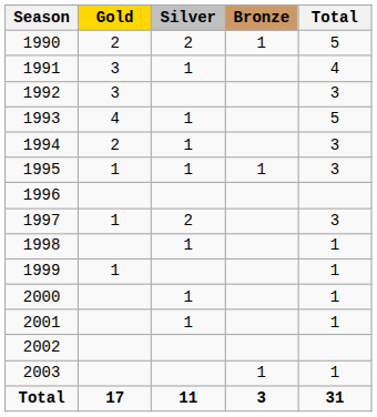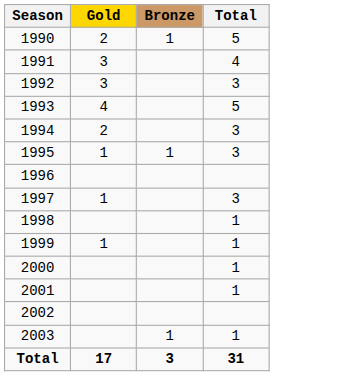 <table class="wikitable" style="text-align:center;">
 <tr>
 <th width = "55">Season</th>
 <th width = "55" style="background: gold;">Gold</th>
-<th width = "55" style="background: silver;">Silver</th>
 <th width = "55" style="background: #cc9966;">Bronze</th>
 <th width = "55">Total</th>
 </tr>
 <tr>
 <td>1990</td>
-<td>2</td>
 <td>2</td>
 <td>1</td>
 <td>5</td>
 </tr>
 <tr>
 <td>1991</td>
 <td>3</td>
-<td>1</td>
 <td></td>
 <td>4</td>
 </tr>
 <tr>
 <td>1992</td>
 <td>3</td>
 <td></td>
-<td></td>
 <td>3</td>
 </tr>
 <tr>
 <td>1993</td>
 <td>4</td>
-<td>1</td>
 <td></td>
 <td>5</td>
 </tr>
 <tr>
 <td>1994</td>
 <td>2</td>
-<td>1</td>
 <td></td>
 <td>3</td>
 </tr>
 <tr>
 <td>1995</td>
-<td>1</td>
 <td>1</td>
 <td>1</td>
 <td>3</td>
 </tr>
 <tr>
 <td>1996</td>
 <td></td>
 <td></td>
 <td></td>
-<td></td>
 </tr>
 <tr>
 <td>1997</td>
 <td>1</td>
-<td>2</td>
 <td></td>
 <td>3</td>
 </tr>
 <tr>
 <td>1998</td>
 <td></td>
-<td>1</td>
 <td></td>
 <td>1</td>
 </tr>
 <tr>
 <td>1999</td>
 <td>1</td>
 <td></td>
-<td></td>
 <td>1</td>
 </tr>
 <tr>
 <td>2000</td>
 <td></td>
-<td>1</td>
 <td></td>
 <td>1</td>
 </tr>
 <tr>
 <td>2001</td>
 <td></td>
-<td>1</td>
 <td></td>
 <td>1</td>
 </tr>
 <tr>
 <td>2002</td>
 <td></td>
 <td></td>
 <td></td>
-<td></td>
 </tr>
 <tr>
 <td>2003</td>
-<td></td>
 <td></td>
 <td>1</td>
 <td>1</td>
 </tr>
 <tr>
 <td><strong>Total</strong></td>
 <td><strong>17</strong></td>
-<td><strong>11</strong></td>
 <td><strong>3</strong></td>
 <td><strong>31</strong></td>
 </tr>
 </table>
